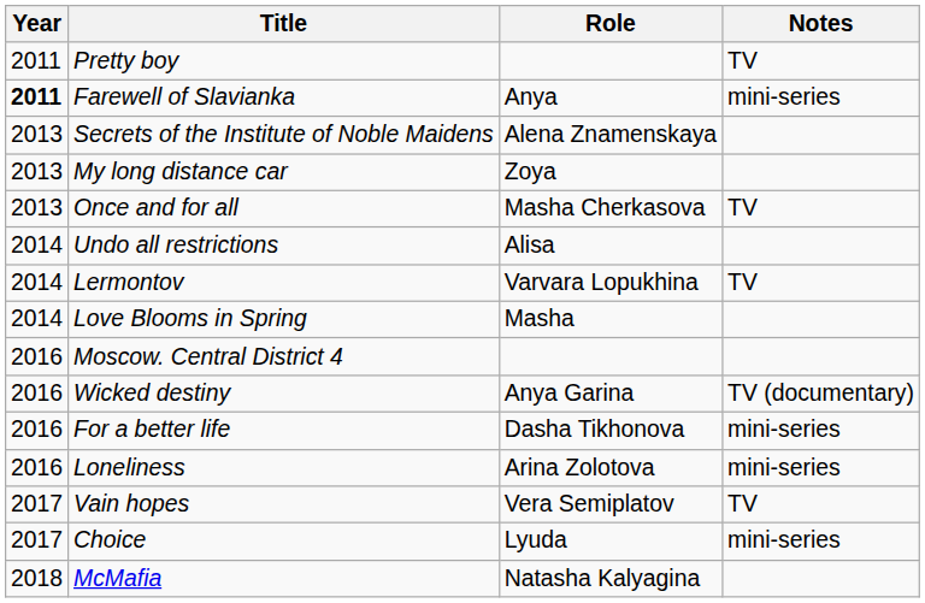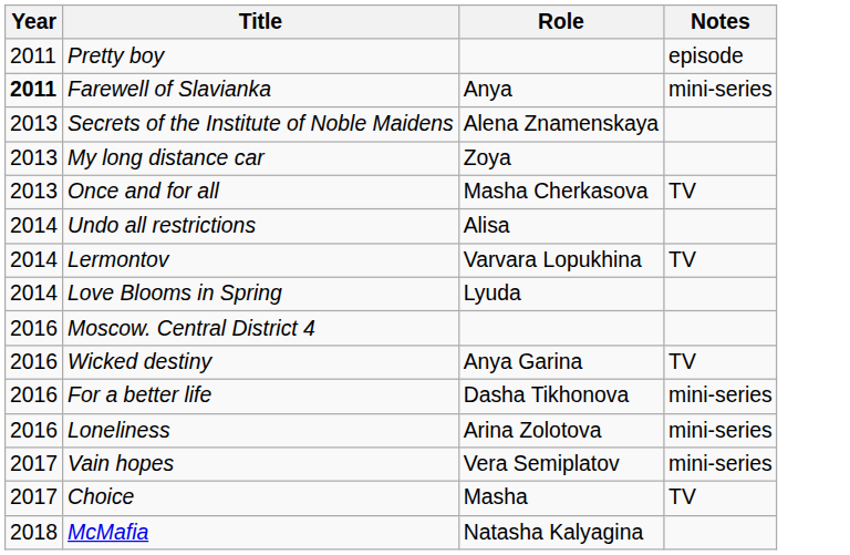 <table class="wikitable sortable">
 <tr>
 <th>Year</th>
 <th>Title</th>
 <th>Role</th>
 <th>Notes</th>
 </tr>
 <tr>
 <td>2011</td>
 <td><em>Pretty boy</em></td>
 <td></td>
-<td>TV</td>
+<td>episode</td>
 </tr>
 <tr>
 <td><strong>2011</strong></td>
 <td><em>Farewell of Slavianka</em></td>
 <td>Anya</td>
 <td>mini-series</td>
 </tr>
 <tr>
 <td>2013</td>
 <td><em>Secrets of the Institute of Noble Maidens</em></td>
 <td>Alena Znamenskaya</td>
 <td></td>
 </tr>
 <tr>
 <td>2013</td>
 <td><em>My long distance car</em></td>
 <td>Zoya</td>
 <td></td>
 </tr>
 <tr>
 <td>2013</td>
 <td><em>Once and for all</em></td>
 <td>Masha Cherkasova</td>
 <td>TV</td>
 </tr>
 <tr>
 <td>2014</td>
 <td><em>Undo all restrictions</em></td>
 <td>Alisa</td>
 <td></td>
 </tr>
 <tr>
 <td>2014</td>
 <td><em>Lermontov</em></td>
 <td>Varvara Lopukhina</td>
 <td>TV</td>
 </tr>
 <tr>
 <td>2014</td>
 <td><em>Love Blooms in Spring</em></td>
-<td>Masha</td>
+<td>Lyuda</td>
 <td></td>
 </tr>
 <tr>
 <td>2016</td>
 <td><em>Moscow. Central District 4</em></td>
 <td></td>
 <td></td>
 </tr>
 <tr>
 <td>2016</td>
 <td><em>Wicked destiny</em></td>
 <td>Anya Garina</td>
-<td>TV (documentary)</td>
+<td>TV</td>
 </tr>
 <tr>
 <td>2016</td>
 <td><em>For a better life</em></td>
 <td>Dasha Tikhonova</td>
 <td>mini-series</td>
 </tr>
 <tr>
 <td>2016</td>
 <td><em>Loneliness</em></td>
 <td>Arina Zolotova</td>
 <td>mini-series</td>
 </tr>
 <tr>
 <td>2017</td>
 <td><em>Vain hopes</em></td>
 <td>Vera Semiplatov</td>
-<td>TV</td>
+<td>mini-series</td>
 </tr>
 <tr>
 <td>2017</td>
 <td><em>Choice</em></td>
-<td>Lyuda</td>
-<td>mini-series</td>
+<td>Masha</td>
+<td>TV</td>
 </tr>
 <tr>
 <td>2018</td>
 <td><em><a href='#'>McMafia</a></em></td>
 <td>Natasha Kalyagina</td>
 <td></td>
 </tr>
 </table>
